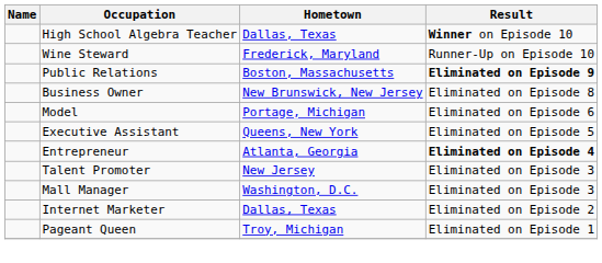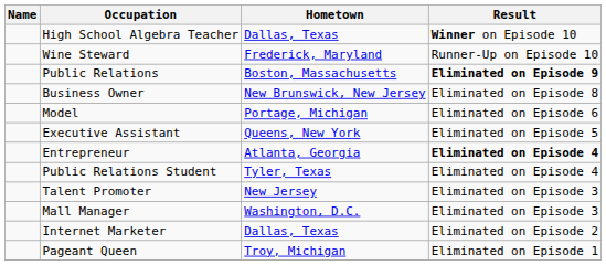 <table class="wikitable sortable">
 <tr>
 <th>Name</th>
 <th>Occupation</th>
 <th>Hometown</th>
 <th>Result</th>
 </tr>
 <tr>
 <td></td>
 <td>High School Algebra Teacher</td>
 <td><a href='#'>Dallas, Texas</a></td>
 <td><strong>Winner</strong> on Episode 10</td>
 </tr>
 <tr>
 <td></td>
 <td>Wine Steward</td>
 <td><a href='#'>Frederick, Maryland</a></td>
 <td>Runner-Up on Episode 10</td>
 </tr>
 <tr>
 <td></td>
 <td>Public Relations</td>
 <td><a href='#'>Boston, Massachusetts</a></td>
 <td><strong>Eliminated on Episode 9</strong></td>
 </tr>
 <tr>
 <td></td>
 <td>Business Owner</td>
 <td><a href='#'>New Brunswick, New Jersey</a></td>
 <td>Eliminated on Episode 8</td>
 </tr>
 <tr>
 <td></td>
 <td>Model</td>
 <td><a href='#'>Portage, Michigan</a></td>
 <td>Eliminated on Episode 6</td>
 </tr>
 <tr>
 <td></td>
 <td>Executive Assistant</td>
 <td><a href='#'>Queens, New York</a></td>
 <td>Eliminated on Episode 5</td>
 </tr>
 <tr>
 <td></td>
 <td>Entrepreneur</td>
 <td><a href='#'>Atlanta, Georgia</a></td>
 <td><strong>Eliminated on Episode 4</strong></td>
 </tr>
 <tr>
 <td></td>
+<td>Public Relations Student</td>
+<td><a href='#'>Tyler, Texas</a></td>
+<td>Eliminated on Episode 4</td>
+</tr>
+<tr>
+<td></td>
 <td>Talent Promoter</td>
 <td><a href='#'>New Jersey</a></td>
 <td>Eliminated on Episode 3</td>
 </tr>
 <tr>
 <td></td>
 <td>Mall Manager</td>
 <td><a href='#'>Washington, D.C.</a></td>
 <td>Eliminated on Episode 3</td>
 </tr>
 <tr>
 <td></td>
 <td>Internet Marketer</td>
 <td><a href='#'>Dallas, Texas</a></td>
 <td>Eliminated on Episode 2</td>
 </tr>
 <tr>
 <td></td>
 <td>Pageant Queen</td>
 <td><a href='#'>Troy, Michigan</a></td>
 <td>Eliminated on Episode 1</td>
 </tr>
 <tr>
 </tr>
 </table>
